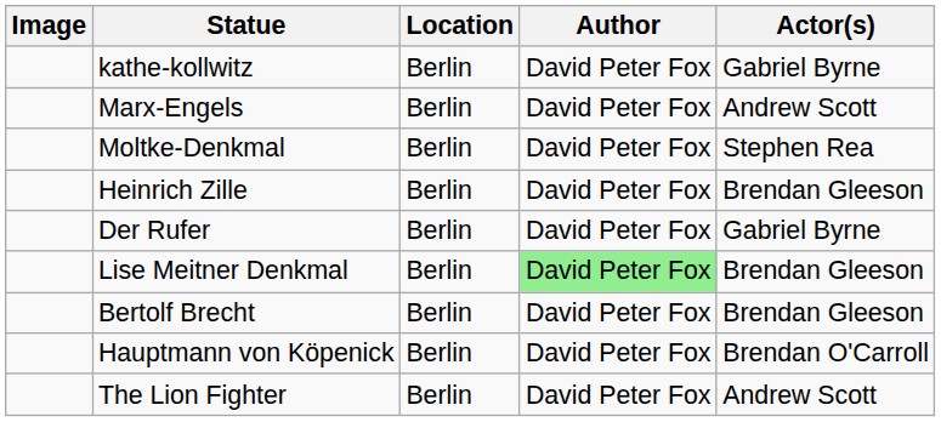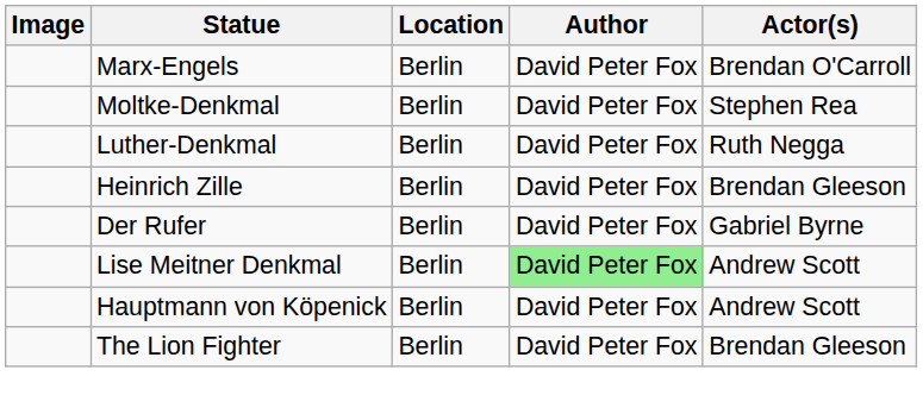 <table class="wikitable">
 <tr>
 <th>Image</th>
 <th>Statue</th>
 <th>Location</th>
 <th>Author</th>
 <th>Actor(s)</th>
 </tr>
 <tr>
 <td></td>
-<td>kathe-kollwitz</td>
-<td>Berlin</td>
-<td>David Peter Fox</td>
-<td>Gabriel Byrne</td>
-</tr>
-<tr>
-<td></td>
 <td>Marx-Engels</td>
 <td>Berlin</td>
 <td>David Peter Fox</td>
-<td>Andrew Scott</td>
+<td>Brendan O'Carroll</td>
 </tr>
 <tr>
 <td></td>
 <td>Moltke-Denkmal</td>
 <td>Berlin</td>
 <td>David Peter Fox</td>
 <td>Stephen Rea</td>
+</tr>
+<tr>
+<td></td>
+<td>Luther-Denkmal</td>
+<td>Berlin</td>
+<td>David Peter Fox</td>
+<td>Ruth Negga</td>
 </tr>
 <tr>
 <td></td>
 <td>Heinrich Zille</td>
 <td>Berlin</td>
 <td>David Peter Fox</td>
 <td>Brendan Gleeson</td>
 </tr>
 <tr>
 <td></td>
 <td>Der Rufer</td>
 <td>Berlin</td>
 <td>David Peter Fox</td>
 <td>Gabriel Byrne</td>
 </tr>
 <tr>
 <td></td>
 <td>Lise Meitner Denkmal</td>
 <td>Berlin</td>
 <td style="background: lightgreen;">David Peter Fox</td>
-<td>Brendan Gleeson</td>
-</tr>
-<tr>
-<td></td>
-<td>Bertolf Brecht</td>
-<td>Berlin</td>
-<td>David Peter Fox</td>
-<td>Brendan Gleeson</td>
+<td>Andrew Scott</td>
 </tr>
 <tr>
 <td></td>
 <td>Hauptmann von Köpenick</td>
 <td>Berlin</td>
 <td>David Peter Fox</td>
-<td>Brendan O'Carroll</td>
+<td>Andrew Scott</td>
 </tr>
 <tr>
 <td></td>
 <td>The Lion Fighter</td>
 <td>Berlin</td>
 <td>David Peter Fox</td>
-<td>Andrew Scott</td>
+<td>Brendan Gleeson</td>
 </tr>
 </table>
